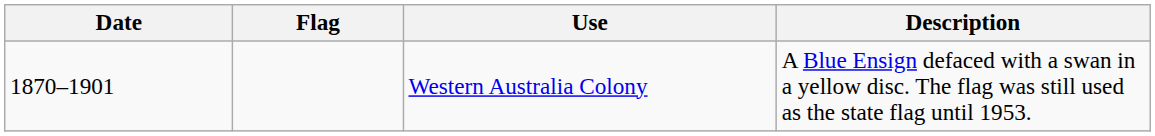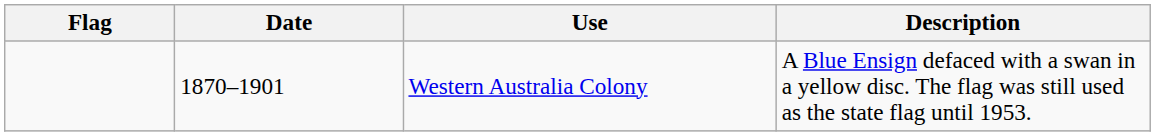 <table class="wikitable">
 <tr style="background:#efefef;">
+<th style="width:110px;">Flag</th>
 <th style="width:150px;">Date</th>
-<th style="width:110px;">Flag</th>
 <th style="width:250px;">Use</th>
 <th style="width:250px;">Description</th>
 </tr>
 <tr>
+<td></td>
 <td>1870–1901</td>
-<td></td>
 <td><a href='#'>Western Australia Colony</a></td>
 <td>A <a href='#'>Blue Ensign</a> defaced with a swan in a yellow disc. The flag was still used as the state flag until 1953.</td>
 </tr>
 </table>
